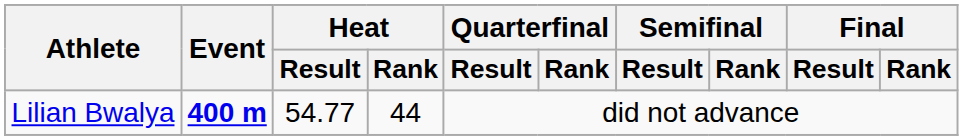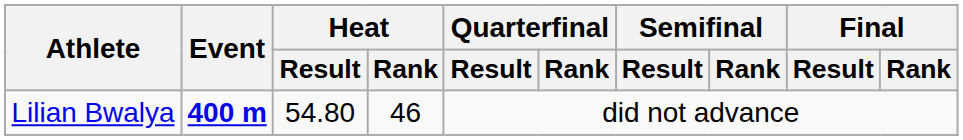 <table class="wikitable" style="font-size:90%">
 <tr>
 <th rowspan="2">Athlete</th>
 <th rowspan="2">Event</th>
 <th colspan="2">Heat</th>
 <th colspan="2">Quarterfinal</th>
 <th colspan="2">Semifinal</th>
 <th colspan="2">Final</th>
 </tr>
 <tr style="font-size:95%">
 <th>Result</th>
 <th>Rank</th>
 <th>Result</th>
 <th>Rank</th>
 <th>Result</th>
 <th>Rank</th>
 <th>Result</th>
 <th>Rank</th>
 </tr>
 <tr align=center>
 <td align=left><a href='#'>Lilian Bwalya</a></td>
 <td align=left><strong><a href='#'>400 m</a></strong></td>
-<td>54.77</td>
-<td>44</td>
+<td>54.80</td>
+<td>46</td>
 <td colspan=6>did not advance</td>
 </tr>
 </table>
